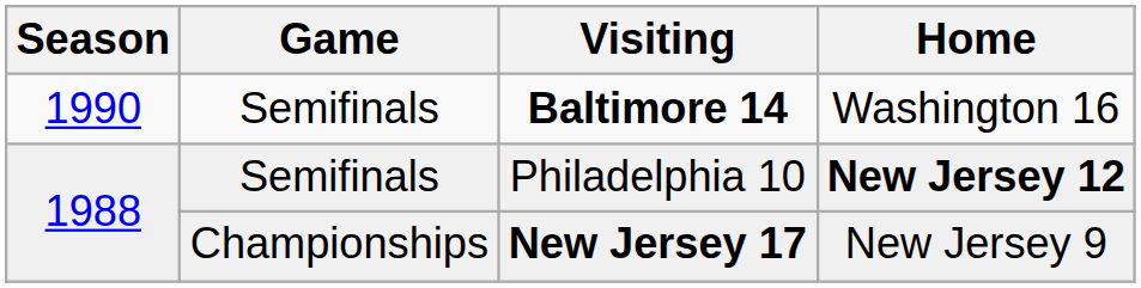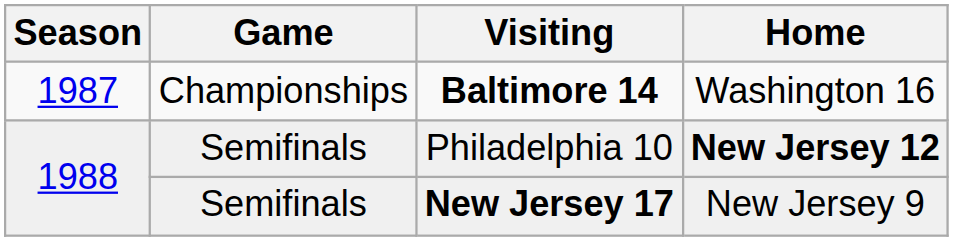 <table class="wikitable">
 <tr>
 <th>Season</th>
 <th>Game</th>
 <th>Visiting</th>
 <th>Home</th>
 </tr>
 <tr ALIGN=center>
-<td><a href='#'>1990</a></td>
-<td>Semifinals</td>
+<td><a href='#'>1987</a></td>
+<td>Championships</td>
 <td><strong>Baltimore 14</strong></td>
 <td>Washington 16</td>
 </tr>
 <tr ALIGN=center bgcolor="#f0f0f0">
 <td rowspan="2"><a href='#'>1988</a></td>
 <td>Semifinals</td>
 <td>Philadelphia 10</td>
 <td><strong>New Jersey 12</strong></td>
 </tr>
 <tr ALIGN=center bgcolor="#f0f0f0">
-<td>Championships</td>
+<td>Semifinals</td>
 <td><strong>New Jersey 17</strong></td>
 <td>New Jersey 9</td>
 </tr>
 </table>
